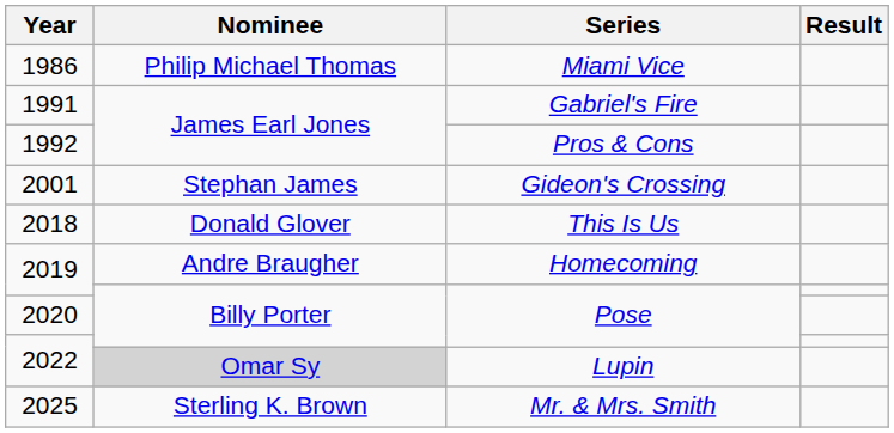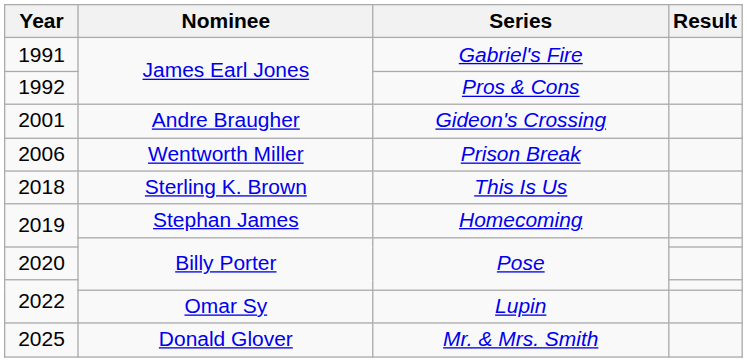 <table class="wikitable" style="text-align: center">
 <tr>
 <th style="width:10%;">Year</th>
 <th style="width:40%;">Nominee</th>
 <th style="width:40%;">Series</th>
 <th style="width:10%;">Result</th>
-</tr>
-<tr>
-<td>1986</td>
-<td><a href='#'>Philip Michael Thomas</a></td>
-<td><em><a href='#'>Miami Vice</a></em></td>
-<td></td>
 </tr>
 <tr>
 <td>1991</td>
 <td rowspan="2"><a href='#'>James Earl Jones</a></td>
 <td><em><a href='#'>Gabriel's Fire</a></em></td>
 <td></td>
 </tr>
 <tr>
 <td>1992</td>
 <td><em><a href='#'>Pros & Cons</a></em></td>
 <td></td>
 </tr>
 <tr>
 <td>2001</td>
-<td><a href='#'>Stephan James</a></td>
+<td><a href='#'>Andre Braugher</a></td>
 <td><em><a href='#'>Gideon's Crossing</a></em></td>
 <td></td>
 </tr>
 <tr>
+<td>2006</td>
+<td><a href='#'>Wentworth Miller</a></td>
+<td><em><a href='#'>Prison Break</a></em></td>
+<td></td>
+</tr>
+<tr>
 <td>2018</td>
-<td><a href='#'>Donald Glover</a></td>
+<td><a href='#'>Sterling K. Brown</a></td>
 <td><em><a href='#'>This Is Us</a></em></td>
 <td></td>
 </tr>
 <tr>
 <td rowspan="2">2019</td>
-<td><a href='#'>Andre Braugher</a></td>
+<td><a href='#'>Stephan James</a></td>
 <td><em><a href='#'>Homecoming</a></em></td>
 <td></td>
 </tr>
 <tr>
 <td rowspan="3"><a href='#'>Billy Porter</a></td>
 <td rowspan="3"><em><a href='#'>Pose</a></em></td>
 <td></td>
 </tr>
 <tr>
 <td>2020</td>
 <td></td>
 </tr>
 <tr>
 <td rowspan="2">2022</td>
 <td></td>
 </tr>
 <tr>
-<td style="background: lightgrey;"><a href='#'>Omar Sy</a></td>
+<td><a href='#'>Omar Sy</a></td>
 <td><em><a href='#'>Lupin</a></em></td>
 <td></td>
 </tr>
 <tr>
 <td>2025</td>
-<td><a href='#'>Sterling K. Brown</a></td>
+<td><a href='#'>Donald Glover</a></td>
 <td><em><a href='#'>Mr. & Mrs. Smith</a></em></td>
 <td></td>
 </tr>
 </table>
